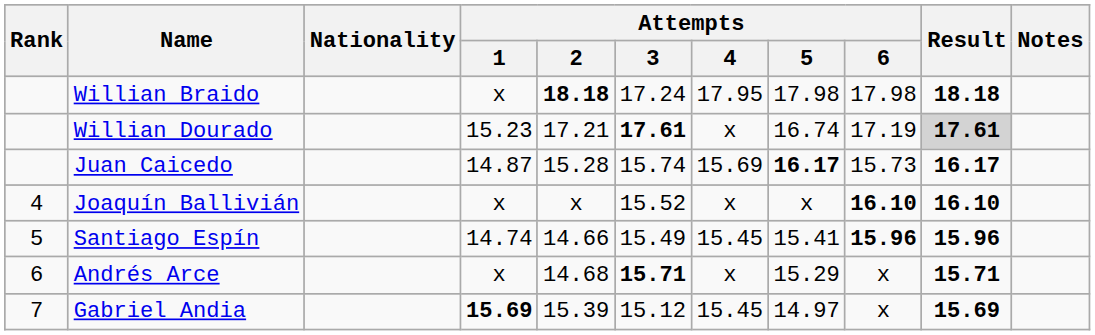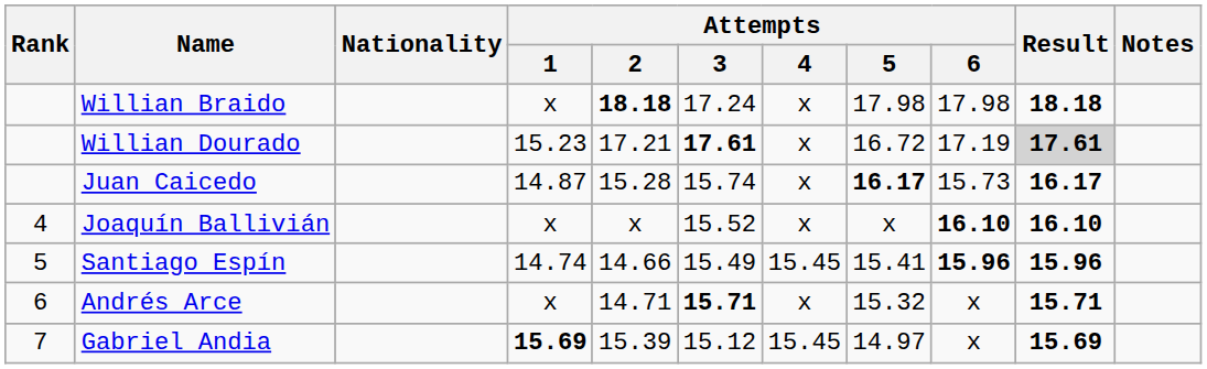 <table class="wikitable sortable" style="text-align:center">
 <tr>
 <th rowspan=2>Rank</th>
 <th rowspan=2>Name</th>
 <th rowspan=2>Nationality</th>
 <th colspan=6>Attempts</th>
 <th rowspan=2>Result</th>
 <th rowspan=2>Notes</th>
 </tr>
 <tr>
 <th>1</th>
 <th>2</th>
 <th>3</th>
 <th>4</th>
 <th>5</th>
 <th>6</th>
 </tr>
 <tr>
 <td align=center></td>
 <td align=left><a href='#'>Willian Braido</a></td>
 <td align=left></td>
 <td>x</td>
 <td><strong>18.18</strong></td>
 <td>17.24</td>
-<td>17.95</td>
+<td>x</td>
 <td>17.98</td>
 <td>17.98</td>
 <td><strong>18.18</strong></td>
 <td></td>
 </tr>
 <tr>
 <td align=center></td>
 <td align=left><a href='#'>Willian Dourado</a></td>
 <td align=left></td>
 <td>15.23</td>
 <td>17.21</td>
 <td><strong>17.61</strong></td>
 <td>x</td>
-<td>16.74</td>
+<td>16.72</td>
 <td>17.19</td>
 <td style="background: lightgrey;"><strong>17.61</strong></td>
 <td></td>
 </tr>
 <tr>
 <td align=center></td>
 <td align=left><a href='#'>Juan Caicedo</a></td>
 <td align=left></td>
 <td>14.87</td>
 <td>15.28</td>
 <td>15.74</td>
-<td>15.69</td>
+<td>x</td>
 <td><strong>16.17</strong></td>
 <td>15.73</td>
 <td><strong>16.17</strong></td>
 <td></td>
 </tr>
 <tr>
 <td align=center>4</td>
 <td align=left><a href='#'>Joaquín Ballivián</a></td>
 <td align=left></td>
 <td>x</td>
 <td>x</td>
 <td>15.52</td>
 <td>x</td>
 <td>x</td>
 <td><strong>16.10</strong></td>
 <td><strong>16.10</strong></td>
 <td></td>
 </tr>
 <tr>
 <td align=center>5</td>
 <td align=left><a href='#'>Santiago Espín</a></td>
 <td align=left></td>
 <td>14.74</td>
 <td>14.66</td>
 <td>15.49</td>
 <td>15.45</td>
 <td>15.41</td>
 <td><strong>15.96</strong></td>
 <td><strong>15.96</strong></td>
 <td></td>
 </tr>
 <tr>
 <td align=center>6</td>
 <td align=left><a href='#'>Andrés Arce</a></td>
 <td align=left></td>
 <td>x</td>
-<td>14.68</td>
+<td>14.71</td>
 <td><strong>15.71</strong></td>
 <td>x</td>
-<td>15.29</td>
+<td>15.32</td>
 <td>x</td>
 <td><strong>15.71</strong></td>
 <td></td>
 </tr>
 <tr>
 <td align=center>7</td>
 <td align=left><a href='#'>Gabriel Andia</a></td>
 <td align=left></td>
 <td><strong>15.69</strong></td>
 <td>15.39</td>
 <td>15.12</td>
 <td>15.45</td>
 <td>14.97</td>
 <td>x</td>
 <td><strong>15.69</strong></td>
 <td></td>
 </tr>
 </table>
